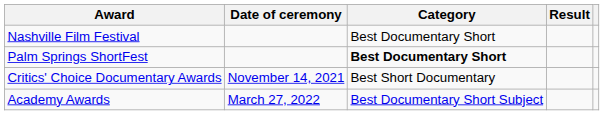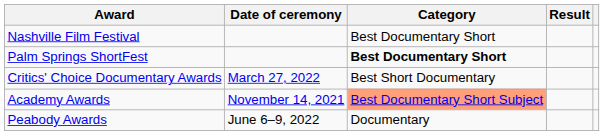 <table class="wikitable">
 <tr>
 <th>Award</th>
 <th>Date of ceremony</th>
 <th>Category</th>
 <th>Result</th>
 <th></th>
 </tr>
 <tr>
 <td><a href='#'>Nashville Film Festival</a></td>
 <td></td>
 <td>Best Documentary Short</td>
 <td></td>
 <td style="text-align:center;"></td>
 </tr>
 <tr>
 <td><a href='#'>Palm Springs ShortFest</a></td>
 <td></td>
 <td><strong>Best Documentary Short</strong></td>
 <td></td>
 <td style="text-align:center;"></td>
 </tr>
 <tr>
 <td><a href='#'>Critics' Choice Documentary Awards</a></td>
-<td><a href='#'>November 14, 2021</a></td>
+<td><a href='#'>March 27, 2022</a></td>
 <td>Best Short Documentary</td>
 <td></td>
 <td style="text-align:center;"></td>
 </tr>
 <tr>
 <td><a href='#'>Academy Awards</a></td>
-<td><a href='#'>March 27, 2022</a></td>
-<td><a href='#'>Best Documentary Short Subject</a></td>
+<td><a href='#'>November 14, 2021</a></td>
+<td style="background: lightsalmon;"><a href='#'>Best Documentary Short Subject</a></td>
 <td></td>
 <td style="text-align:center;"></td>
 </tr>
+<tr>
+<td><a href='#'>Peabody Awards</a></td>
+<td>June 6–9, 2022</td>
+<td>Documentary</td>
+<td></td>
+<td></td>
+</tr>
 </table>
